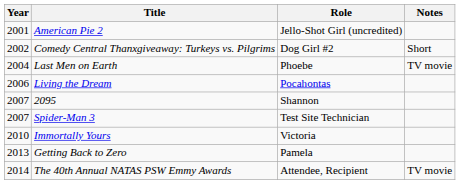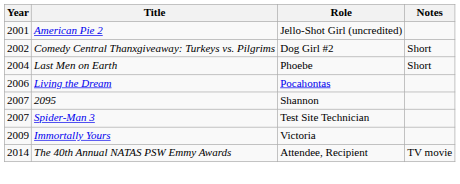 <table class="wikitable sortable">
 <tr>
 <th>Year</th>
 <th>Title</th>
 <th>Role</th>
 <th class="unsortable">Notes</th>
 </tr>
 <tr>
 <td>2001</td>
 <td><em><a href='#'>American Pie 2</a></em></td>
 <td>Jello-Shot Girl (uncredited)</td>
 <td></td>
 </tr>
 <tr>
 <td>2002</td>
 <td><em>Comedy Central Thanxgiveaway: Turkeys vs. Pilgrims</em></td>
 <td>Dog Girl #2</td>
 <td>Short</td>
 </tr>
 <tr>
 <td>2004</td>
 <td><em>Last Men on Earth</em></td>
 <td>Phoebe</td>
-<td>TV movie</td>
+<td>Short</td>
 </tr>
 <tr>
 <td>2006</td>
 <td><em><a href='#'>Living the Dream</a></em></td>
 <td><a href='#'>Pocahontas</a></td>
 <td></td>
 </tr>
 <tr>
 <td>2007</td>
 <td><em>2095</em></td>
 <td>Shannon</td>
 <td></td>
 </tr>
 <tr>
 <td>2007</td>
 <td><em><a href='#'>Spider-Man 3</a></em></td>
 <td>Test Site Technician</td>
 <td></td>
 </tr>
 <tr>
-<td>2010</td>
+<td>2009</td>
 <td><em><a href='#'>Immortally Yours</a></em></td>
 <td>Victoria</td>
-<td></td>
-</tr>
-<tr>
-<td>2013</td>
-<td><em>Getting Back to Zero</em></td>
-<td>Pamela</td>
 <td></td>
 </tr>
 <tr>
 <td>2014</td>
 <td><em>The 40th Annual NATAS PSW Emmy Awards</em></td>
 <td>Attendee, Recipient</td>
 <td>TV movie</td>
 </tr>
 </table>
